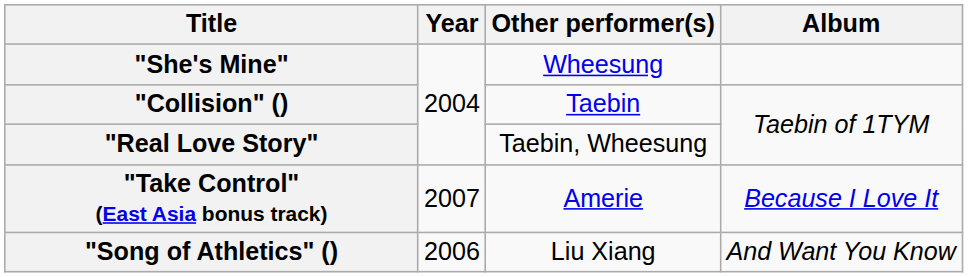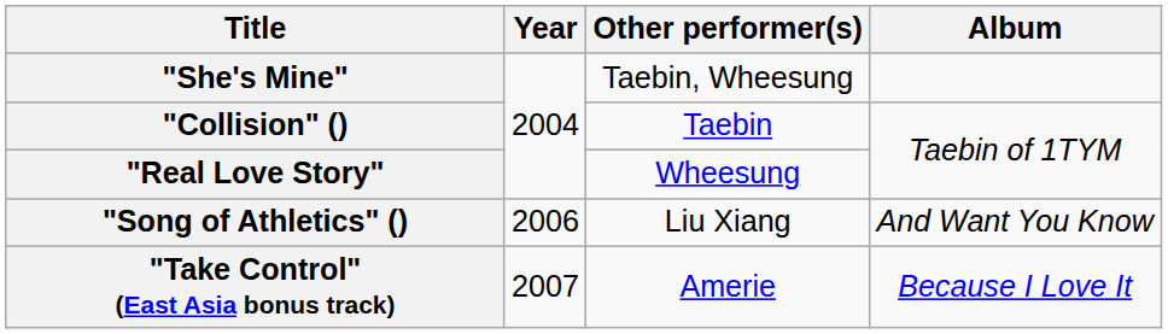 <table class="wikitable plainrowheaders" style="text-align:center;" border="1">
 <tr>
 <th scope="col" style="width:16em;">Title</th>
 <th scope="col">Year</th>
 <th scope="col">Other performer(s)</th>
 <th scope="col">Album</th>
 </tr>
 <tr>
 <th scope="row">"She's Mine"</th>
 <td rowspan="3">2004</td>
-<td><a href='#'>Wheesung</a></td>
+<td>Taebin, Wheesung</td>
 <td></td>
 </tr>
 <tr>
 <th scope="row">"Collision" ()</th>
 <td><a href='#'>Taebin</a></td>
 <td rowspan="2"><em>Taebin of 1TYM</em></td>
 </tr>
 <tr>
 <th scope="row">"Real Love Story"</th>
-<td>Taebin, Wheesung</td>
+<td><a href='#'>Wheesung</a></td>
+</tr>
+<tr>
+<th scope="row">"Song of Athletics" ()</th>
+<td>2006</td>
+<td>Liu Xiang</td>
+<td><em>And Want You Know</em></td>
 </tr>
 <tr>
 <th scope="row">"Take Control"<br><small>(<a href='#'>East Asia</a> bonus track)</small></th>
 <td>2007</td>
 <td><a href='#'>Amerie</a></td>
 <td><em><a href='#'>Because I Love It</a></em></td>
 </tr>
-<tr>
-<th scope="row">"Song of Athletics" ()</th>
-<td>2006</td>
-<td>Liu Xiang</td>
-<td><em>And Want You Know</em></td>
-</tr>
 </table>
